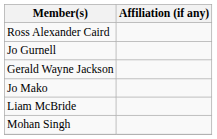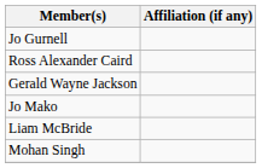 <table class="wikitable">
 <tr>
 <th>Member(s)</th>
 <th>Affiliation (if any)</th>
 </tr>
 <tr>
-<td>Ross Alexander Caird</td>
+<td>Jo Gurnell</td>
 <td></td>
 </tr>
 <tr>
-<td>Jo Gurnell</td>
+<td>Ross Alexander Caird</td>
 <td></td>
 </tr>
 <tr>
 <td>Gerald Wayne Jackson</td>
 <td></td>
 </tr>
 <tr>
 <td>Jo Mako</td>
 <td></td>
 </tr>
 <tr>
 <td>Liam McBride</td>
 <td></td>
 </tr>
 <tr>
 <td>Mohan Singh</td>
 <td></td>
 </tr>
 <tr>
 </tr>
 </table>
